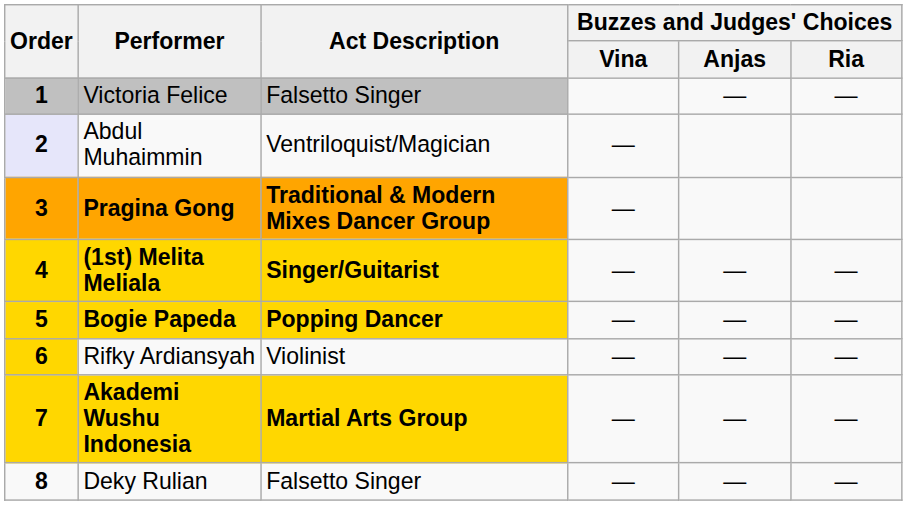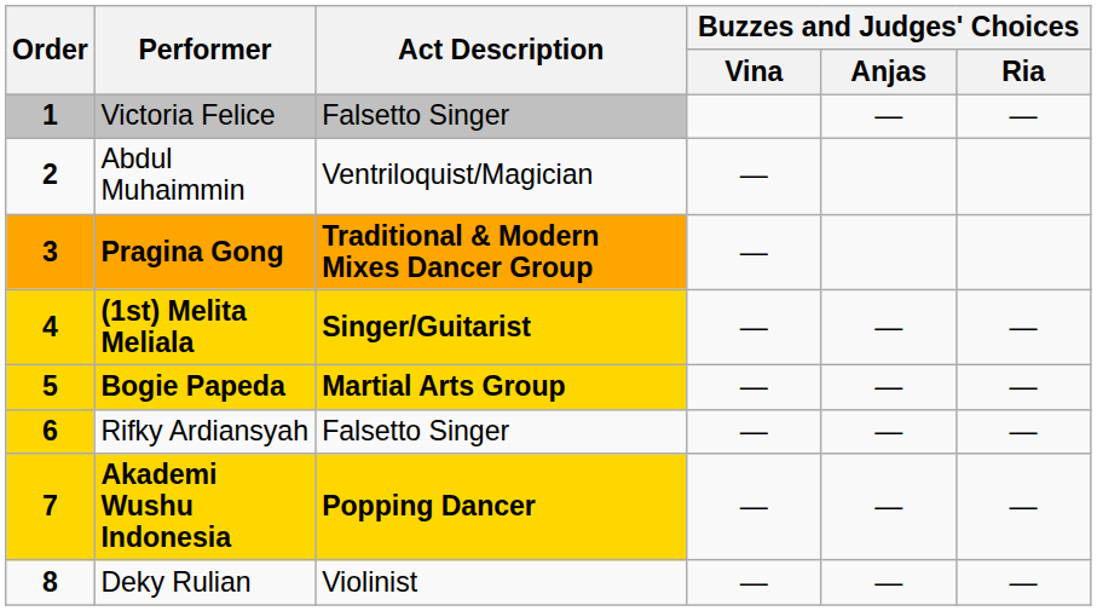 <table class="wikitable" style="width:100%;">
 <tr>
 <th rowspan=2>Order</th>
 <th rowspan=2>Performer</th>
 <th rowspan=2>Act Description</th>
 <th colspan=3>Buzzes and Judges' Choices</th>
 </tr>
 <tr>
 <th width="70">Vina</th>
 <th width="70">Anjas</th>
 <th width="70">Ria</th>
 </tr>
 <tr>
 <td style="background:silver;" align="center"><strong>1</strong></td>
 <td style="background:silver;">Victoria Felice</td>
 <td style="background:silver;">Falsetto Singer</td>
 <td style="text-align:center;"></td>
 <td align="center">—</td>
 <td align="center">—</td>
 </tr>
 <tr>
-<td align="center" style="background: lavender;"><strong>2</strong></td>
+<td align="center"><strong>2</strong></td>
 <td>Abdul Muhaimmin</td>
 <td>Ventriloquist/Magician</td>
 <td align="center">—</td>
 <td style="text-align:center;"></td>
 <td style="text-align:center;"></td>
 </tr>
 <tr>
 <td style="background:orange;" align="center"><strong>3</strong></td>
 <td style="background:orange;"><strong>Pragina Gong</strong></td>
 <td style="background:orange;"><strong>Traditional & Modern Mixes Dancer Group</strong></td>
 <td align="center">—</td>
 <td style="text-align:center;"></td>
 <td style="text-align:center;"></td>
 </tr>
 <tr>
 <th style="background:gold;">4</th>
 <td style="background:gold;"><strong>(1st) Melita Meliala</strong></td>
 <td style="background:gold;"><strong>Singer/Guitarist</strong></td>
 <td align="center">—</td>
 <td align="center">—</td>
 <td align="center">—</td>
 </tr>
 <tr>
 <th style="background:gold;">5</th>
 <td style="background:gold;"><strong>Bogie Papeda</strong></td>
-<td style="background:gold;"><strong>Popping Dancer</strong></td>
+<td style="background:gold;"><strong>Martial Arts Group</strong></td>
 <td align="center">—</td>
 <td align="center">—</td>
 <td align="center">—</td>
 </tr>
 <tr>
 <td align="center" style="background: gold;"><strong>6</strong></td>
 <td>Rifky Ardiansyah</td>
-<td>Violinist</td>
+<td>Falsetto Singer</td>
 <td align="center">—</td>
 <td align="center">—</td>
 <td align="center">—</td>
 </tr>
 <tr>
 <th style="background:gold;">7</th>
 <td style="background:gold;"><strong>Akademi Wushu Indonesia</strong></td>
-<td style="background:gold;"><strong>Martial Arts Group</strong></td>
+<td style="background:gold;"><strong>Popping Dancer</strong></td>
 <td align="center">—</td>
 <td align="center">—</td>
 <td align="center">—</td>
 </tr>
 <tr>
 <td align="center"><strong>8</strong></td>
 <td>Deky Rulian</td>
-<td>Falsetto Singer</td>
+<td>Violinist</td>
 <td align="center">—</td>
 <td align="center">—</td>
 <td align="center">—</td>
 </tr>
 </table>
